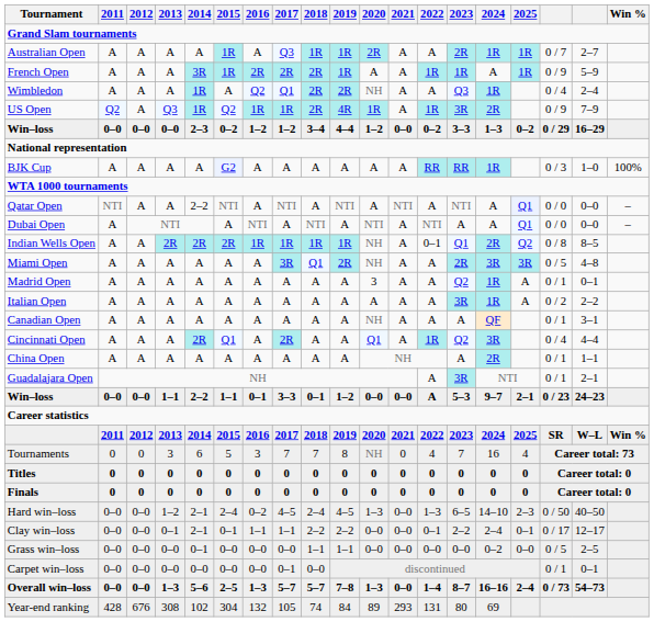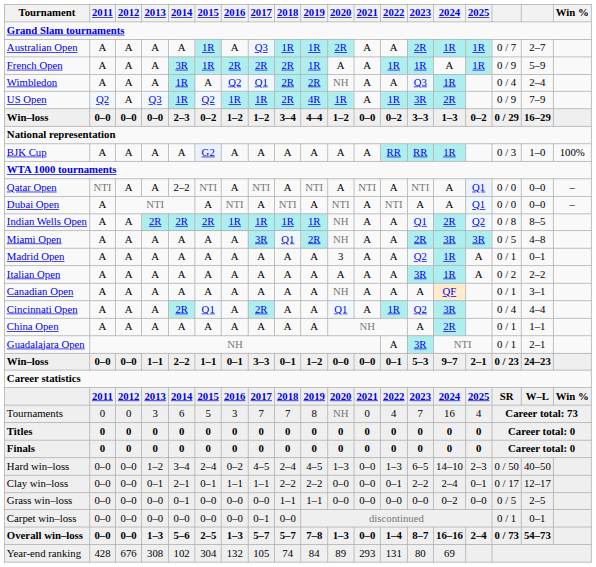 <table class="wikitable nowrap" style=text-align:center;font-size:92%>
 <tr>
 <th>Tournament</th>
 <th><a href='#'>2011</a></th>
 <th><a href='#'>2012</a></th>
 <th><a href='#'>2013</a></th>
 <th><a href='#'>2014</a></th>
 <th><a href='#'>2015</a></th>
 <th><a href='#'>2016</a></th>
 <th><a href='#'>2017</a></th>
 <th><a href='#'>2018</a></th>
 <th><a href='#'>2019</a></th>
 <th><a href='#'>2020</a></th>
 <th><a href='#'>2021</a></th>
 <th><a href='#'>2022</a></th>
 <th><a href='#'>2023</a></th>
 <th><a href='#'>2024</a></th>
 <th><a href='#'>2025</a></th>
 <th></th>
 <th></th>
 <th>Win %</th>
 </tr>
 <tr>
 <td colspan="19" align="left"><strong><a href='#'>Grand Slam tournaments</a></strong></td>
 </tr>
 <tr>
 <td align=left><a href='#'>Australian Open</a></td>
 <td>A</td>
 <td>A</td>
 <td>A</td>
 <td>A</td>
 <td style=background:#afeeee><a href='#'>1R</a></td>
 <td>A</td>
 <td bgcolor=f0f8ff><a href='#'>Q3</a></td>
 <td style=background:#afeeee><a href='#'>1R</a></td>
 <td style=background:#afeeee><a href='#'>1R</a></td>
 <td style=background:#afeeee><a href='#'>2R</a></td>
 <td>A</td>
 <td>A</td>
 <td style=background:#afeeee><a href='#'>2R</a></td>
 <td style=background:#afeeee><a href='#'>1R</a></td>
 <td style=background:#afeeee><a href='#'>1R</a></td>
 <td>0 / 7</td>
 <td>2–7</td>
 <td></td>
 </tr>
 <tr>
 <td align=left><a href='#'>French Open</a></td>
 <td>A</td>
 <td>A</td>
 <td>A</td>
 <td style=background:#afeeee><a href='#'>3R</a></td>
 <td style=background:#afeeee><a href='#'>1R</a></td>
 <td style=background:#afeeee><a href='#'>2R</a></td>
 <td style=background:#afeeee><a href='#'>2R</a></td>
 <td style=background:#afeeee><a href='#'>2R</a></td>
 <td style=background:#afeeee><a href='#'>1R</a></td>
 <td>A</td>
 <td>A</td>
 <td style=background:#afeeee><a href='#'>1R</a></td>
 <td style=background:#afeeee><a href='#'>1R</a></td>
 <td>A</td>
 <td style=background:#afeeee><a href='#'>1R</a></td>
 <td>0 / 9</td>
 <td>5–9</td>
 <td></td>
 </tr>
 <tr>
 <td align=left><a href='#'>Wimbledon</a></td>
 <td>A</td>
 <td>A</td>
 <td>A</td>
 <td style=background:#afeeee><a href='#'>1R</a></td>
 <td>A</td>
 <td bgcolor=f0f8ff><a href='#'>Q2</a></td>
 <td bgcolor=f0f8ff><a href='#'>Q1</a></td>
 <td style=background:#afeeee><a href='#'>2R</a></td>
 <td style=background:#afeeee><a href='#'>2R</a></td>
 <td style=color:#767676>NH</td>
 <td>A</td>
 <td>A</td>
 <td bgcolor=f0f8ff><a href='#'>Q3</a></td>
 <td bgcolor=afeeee><a href='#'>1R</a></td>
 <td></td>
 <td>0 / 4</td>
 <td>2–4</td>
 <td></td>
 </tr>
 <tr>
 <td align=left><a href='#'>US Open</a></td>
 <td bgcolor=f0f8ff><a href='#'>Q2</a></td>
 <td>A</td>
 <td bgcolor=f0f8ff><a href='#'>Q3</a></td>
 <td style=background:#afeeee><a href='#'>1R</a></td>
 <td bgcolor=f0f8ff><a href='#'>Q2</a></td>
 <td style=background:#afeeee><a href='#'>1R</a></td>
 <td style=background:#afeeee><a href='#'>1R</a></td>
 <td style=background:#afeeee><a href='#'>2R</a></td>
 <td style=background:#afeeee><a href='#'>4R</a></td>
 <td style=background:#afeeee><a href='#'>1R</a></td>
 <td>A</td>
 <td style=background:#afeeee><a href='#'>1R</a></td>
 <td style=background:#afeeee><a href='#'>3R</a></td>
 <td style=background:#afeeee><a href='#'>2R</a></td>
 <td></td>
 <td>0 / 9</td>
 <td>7–9</td>
 <td></td>
 </tr>
 <tr style="font-weight:bold; background:#efefef;">
 <td style=text-align:left>Win–loss</td>
 <td>0–0</td>
 <td>0–0</td>
 <td>0–0</td>
 <td>2–3</td>
 <td>0–2</td>
 <td>1–2</td>
 <td>1–2</td>
 <td>3–4</td>
 <td>4–4</td>
 <td>1–2</td>
 <td>0–0</td>
 <td>0–2</td>
 <td>3–3</td>
 <td>1–3</td>
 <td>0–2</td>
 <td>0 / 29</td>
 <td>16–29</td>
 <td></td>
 </tr>
 <tr>
 <td colspan="19" align="left"><strong>National representation</strong></td>
 </tr>
 <tr>
 <td align=left><a href='#'>BJK Cup</a></td>
 <td>A</td>
 <td>A</td>
 <td>A</td>
 <td>A</td>
 <td bgcolor=ecf2ff><a href='#'>G2</a></td>
 <td>A</td>
 <td>A</td>
 <td>A</td>
 <td>A</td>
 <td>A</td>
 <td>A</td>
 <td bgcolor=afeeee><a href='#'>RR</a></td>
 <td bgcolor=afeeee><a href='#'>RR</a></td>
 <td bgcolor=afeeee><a href='#'>1R</a></td>
 <td></td>
 <td>0 / 3</td>
 <td>1–0</td>
 <td>100%</td>
 </tr>
 <tr>
 <td colspan="19" align="left"><strong><a href='#'>WTA 1000 tournaments</a></strong></td>
 </tr>
 <tr>
 <td align=left><a href='#'>Qatar Open</a></td>
 <td style=color:#767676>NTI</td>
 <td>A</td>
 <td>A</td>
 <td>2–2</td>
 <td style=color:#767676>NTI</td>
 <td>A</td>
 <td style=color:#767676>NTI</td>
 <td>A</td>
 <td style=color:#767676>NTI</td>
 <td>A</td>
 <td style=color:#767676>NTI</td>
 <td>A</td>
 <td style=color:#767676>NTI</td>
 <td>A</td>
 <td bgcolor=ecf2ff><a href='#'>Q1</a></td>
 <td>0 / 0</td>
 <td>0–0</td>
 <td>–</td>
 </tr>
 <tr>
 <td align=left><a href='#'>Dubai Open</a></td>
 <td>A</td>
 <td colspan=3 style=color:#767676>NTI</td>
 <td>A</td>
 <td style=color:#767676>NTI</td>
 <td>A</td>
 <td style=color:#767676>NTI</td>
 <td>A</td>
 <td style=color:#767676>NTI</td>
 <td>A</td>
 <td style=color:#767676>NTI</td>
 <td>A</td>
 <td>A</td>
 <td bgcolor=f0f8ff><a href='#'>Q1</a></td>
 <td>0 / 0</td>
 <td>0–0</td>
 <td>–</td>
 </tr>
 <tr>
 <td align=left><a href='#'>Indian Wells Open</a></td>
 <td>A</td>
 <td>A</td>
 <td bgcolor="afeeee"><a href='#'>2R</a></td>
 <td bgcolor="afeeee"><a href='#'>2R</a></td>
 <td bgcolor="afeeee"><a href='#'>2R</a></td>
 <td bgcolor="afeeee"><a href='#'>1R</a></td>
 <td bgcolor="afeeee"><a href='#'>1R</a></td>
 <td bgcolor="afeeee"><a href='#'>1R</a></td>
 <td bgcolor="afeeee"><a href='#'>1R</a></td>
 <td style="color:#767676">NH</td>
 <td>A</td>
-<td>0–1</td>
+<td>A</td>
 <td bgcolor="f0f8ff"><a href='#'>Q1</a></td>
 <td bgcolor="afeeee"><a href='#'>2R</a></td>
 <td bgcolor="f0f8ff"><a href='#'>Q2</a></td>
 <td>0 / 8</td>
 <td>8–5</td>
 <td></td>
 </tr>
 <tr>
 <td align=left><a href='#'>Miami Open</a></td>
 <td>A</td>
 <td>A</td>
 <td>A</td>
 <td>A</td>
 <td>A</td>
 <td>A</td>
 <td bgcolor="afeeee"><a href='#'>3R</a></td>
 <td bgcolor="f0f8ff"><a href='#'>Q1</a></td>
 <td bgcolor="afeeee"><a href='#'>2R</a></td>
 <td style="color:#767676">NH</td>
 <td>A</td>
 <td>A</td>
 <td bgcolor="afeeee"><a href='#'>2R</a></td>
 <td bgcolor="afeeee"><a href='#'>3R</a></td>
 <td bgcolor="afeeee"><a href='#'>3R</a></td>
 <td>0 / 5</td>
 <td>4–8</td>
 <td></td>
 </tr>
 <tr>
 <td align=left><a href='#'>Madrid Open</a></td>
 <td>A</td>
 <td>A</td>
 <td>A</td>
 <td>A</td>
 <td>A</td>
 <td>A</td>
 <td>A</td>
 <td>A</td>
 <td>A</td>
 <td>3</td>
 <td>A</td>
 <td>A</td>
 <td bgcolor="f0f8ff"><a href='#'>Q2</a></td>
 <td bgcolor="afeeee"><a href='#'>1R</a></td>
 <td>A</td>
 <td>0 / 1</td>
 <td>0–1</td>
 <td></td>
 </tr>
 <tr>
 <td align=left><a href='#'>Italian Open</a></td>
 <td>A</td>
 <td>A</td>
 <td>A</td>
 <td>A</td>
 <td>A</td>
 <td>A</td>
 <td>A</td>
 <td>A</td>
 <td>A</td>
 <td>A</td>
 <td>A</td>
 <td>A</td>
 <td bgcolor="afeeee"><a href='#'>3R</a></td>
 <td bgcolor="afeeee"><a href='#'>1R</a></td>
 <td>A</td>
 <td>0 / 2</td>
 <td>2–2</td>
 <td></td>
 </tr>
 <tr>
 <td align=left><a href='#'>Canadian Open</a></td>
 <td>A</td>
 <td>A</td>
 <td>A</td>
 <td>A</td>
 <td>A</td>
 <td>A</td>
 <td>A</td>
 <td>A</td>
 <td>A</td>
 <td style=color:#767676>NH</td>
 <td>A</td>
 <td>A</td>
 <td>A</td>
 <td bgcolor=ffebcd><a href='#'>QF</a></td>
 <td></td>
 <td>0 / 1</td>
 <td>3–1</td>
 <td></td>
 </tr>
 <tr>
 <td align=left><a href='#'>Cincinnati Open</a></td>
 <td>A</td>
 <td>A</td>
 <td>A</td>
 <td bgcolor="afeeee"><a href='#'>2R</a></td>
 <td bgcolor="f0f8ff"><a href='#'>Q1</a></td>
 <td>A</td>
 <td bgcolor="afeeee"><a href='#'>2R</a></td>
 <td>A</td>
 <td>A</td>
 <td bgcolor="f0f8ff"><a href='#'>Q1</a></td>
 <td>A</td>
 <td bgcolor="afeeee"><a href='#'>1R</a></td>
 <td bgcolor="f0f8ff"><a href='#'>Q2</a></td>
 <td style=background:#afeeee><a href='#'>3R</a></td>
 <td></td>
 <td>0 / 4</td>
 <td>4–4</td>
 <td></td>
 </tr>
 <tr>
 <td align=left><a href='#'>China Open</a></td>
 <td>A</td>
 <td>A</td>
 <td>A</td>
 <td>A</td>
 <td>A</td>
 <td>A</td>
 <td>A</td>
 <td>A</td>
 <td>A</td>
 <td colspan=3 style=color:#767676>NH</td>
 <td>A</td>
 <td bgcolor=afeeee><a href='#'>2R</a></td>
 <td></td>
 <td>0 / 1</td>
 <td>1–1</td>
 <td></td>
 </tr>
 <tr>
 <td align=left><a href='#'>Guadalajara Open</a></td>
 <td colspan="11" style=color:#767676>NH</td>
 <td>A</td>
 <td bgcolor="afeeee"><a href='#'>3R</a></td>
 <td colspan="2" style=color:#767676>NTI</td>
 <td>0 / 1</td>
 <td>2–1</td>
 <td></td>
 </tr>
 <tr style="font-weight:bold; background:#efefef;">
 <td style=text-align:left>Win–loss</td>
 <td>0–0</td>
 <td>0–0</td>
 <td>1–1</td>
 <td>2–2</td>
 <td>1–1</td>
 <td>0–1</td>
 <td>3–3</td>
 <td>0–1</td>
 <td>1–2</td>
 <td>0–0</td>
 <td>0–0</td>
-<td>A</td>
+<td>0–1</td>
 <td>5–3</td>
 <td>9–7</td>
 <td>2–1</td>
 <td>0 / 23</td>
 <td>24–23</td>
 <td></td>
 </tr>
 <tr>
 <td colspan="19" style="text-align:left"><strong>Career statistics</strong></td>
 </tr>
 <tr style=font-weight:bold;background:#efefef>
 <td></td>
 <td><a href='#'>2011</a></td>
 <td><a href='#'>2012</a></td>
 <td><a href='#'>2013</a></td>
 <td><a href='#'>2014</a></td>
 <td><a href='#'>2015</a></td>
 <td><a href='#'>2016</a></td>
 <td><a href='#'>2017</a></td>
 <td><a href='#'>2018</a></td>
 <td><a href='#'>2019</a></td>
 <td><a href='#'>2020</a></td>
 <td><a href='#'>2021</a></td>
 <td><a href='#'>2022</a></td>
 <td><a href='#'>2023</a></td>
 <td><a href='#'>2024</a></td>
 <td><a href='#'>2025</a></td>
 <td>SR</td>
 <td>W–L</td>
 <td>Win %</td>
 </tr>
 <tr bgcolor=efefef>
 <td align=left>Tournaments</td>
 <td>0</td>
 <td>0</td>
 <td>3</td>
 <td>6</td>
 <td>5</td>
 <td>3</td>
 <td>7</td>
 <td>7</td>
 <td>8</td>
 <td style=color:#767676>NH</td>
 <td>0</td>
 <td>4</td>
 <td>7</td>
 <td>16</td>
 <td>4</td>
 <td colspan="3"><strong>Career total: 73</strong></td>
 </tr>
 <tr style="font-weight:bold; background:#efefef;">
 <td align="left">Titles</td>
 <td>0</td>
 <td>0</td>
 <td>0</td>
 <td>0</td>
 <td>0</td>
 <td>0</td>
 <td>0</td>
 <td>0</td>
 <td>0</td>
 <td>0</td>
 <td>0</td>
 <td>0</td>
 <td>0</td>
 <td>0</td>
 <td>0</td>
 <td colspan="3">Career total: 0</td>
 </tr>
 <tr style="font-weight:bold; background:#efefef;">
 <td align="left">Finals</td>
 <td>0</td>
 <td>0</td>
 <td>0</td>
 <td>0</td>
 <td>0</td>
 <td>0</td>
 <td>0</td>
 <td>0</td>
 <td>0</td>
 <td>0</td>
 <td>0</td>
 <td>0</td>
 <td>0</td>
 <td>0</td>
 <td>0</td>
 <td colspan="3">Career total: 0</td>
 </tr>
 <tr bgcolor=efefef>
 <td align=left>Hard win–loss</td>
 <td>0–0</td>
 <td>0–0</td>
 <td>1–2</td>
-<td>2–1</td>
+<td>3–4</td>
 <td>2–4</td>
 <td>0–2</td>
 <td>4–5</td>
 <td>2–4</td>
 <td>4–5</td>
 <td>1–3</td>
 <td>0–0</td>
 <td>1–3</td>
 <td>6–5</td>
 <td>14–10</td>
 <td>2–3</td>
 <td>0 / 50</td>
 <td>40–50</td>
 <td></td>
 </tr>
 <tr bgcolor=efefef>
 <td align=left>Clay win–loss</td>
 <td>0–0</td>
 <td>0–0</td>
 <td>0–1</td>
 <td>2–1</td>
 <td>0–1</td>
 <td>1–1</td>
 <td>1–1</td>
 <td>2–2</td>
 <td>2–2</td>
 <td>0–0</td>
 <td>0–0</td>
 <td>0–1</td>
 <td>2–2</td>
 <td>2–4</td>
 <td>0–1</td>
 <td>0 / 17</td>
 <td>12–17</td>
 <td></td>
 </tr>
 <tr bgcolor=efefef>
 <td align=left>Grass win–loss</td>
 <td>0–0</td>
 <td>0–0</td>
 <td>0–0</td>
 <td>0–1</td>
 <td>0–0</td>
 <td>0–0</td>
 <td>0–0</td>
 <td>1–1</td>
 <td>1–1</td>
 <td>0–0</td>
 <td>0–0</td>
 <td>0–0</td>
 <td>0–0</td>
 <td>0–2</td>
 <td>0–0</td>
 <td>0 / 5</td>
 <td>2–5</td>
 <td></td>
 </tr>
 <tr bgcolor=efefef>
 <td align=left>Carpet win–loss</td>
 <td>0–0</td>
 <td>0–0</td>
 <td>0–0</td>
 <td>0–0</td>
 <td>0–0</td>
 <td>0–0</td>
 <td>0–1</td>
 <td>0–0</td>
 <td colspan=7 style="color:#767676">discontinued</td>
 <td>0 / 1</td>
 <td>0–1</td>
 <td></td>
 </tr>
 <tr style="font-weight:bold; background:#efefef;">
 <td style="text-align:left">Overall win–loss</td>
 <td>0–0</td>
 <td>0–0</td>
 <td>1–3</td>
 <td>5–6</td>
 <td>2–5</td>
 <td>1–3</td>
 <td>5–7</td>
 <td>5–7</td>
 <td>7–8</td>
 <td>1–3</td>
 <td>0–0</td>
 <td>1–4</td>
 <td>8–7</td>
 <td>16–16</td>
 <td>2–4</td>
 <td>0 / 73</td>
 <td>54–73</td>
 <td></td>
 </tr>
 <tr bgcolor=efefef>
 <td align=left>Year-end ranking</td>
 <td>428</td>
 <td>676</td>
 <td>308</td>
 <td>102</td>
 <td>304</td>
 <td>132</td>
 <td>105</td>
 <td>74</td>
 <td>84</td>
 <td>89</td>
 <td>293</td>
 <td>131</td>
 <td>80</td>
 <td>69</td>
 <td></td>
 <td colspan="3"></td>
 </tr>
 </table>
